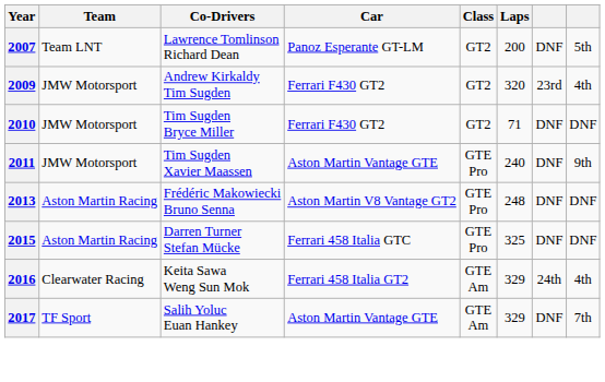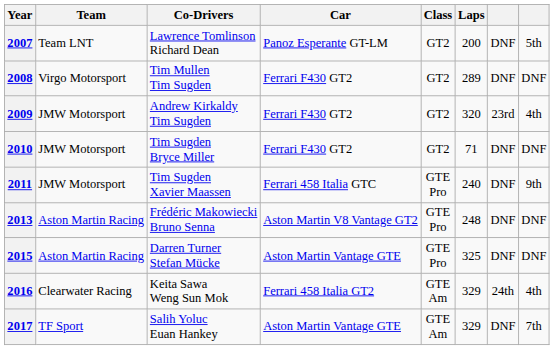 <table class="wikitable" style="text-align:center; font-size:90%">
 <tr>
 <th>Year</th>
 <th>Team</th>
 <th>Co-Drivers</th>
 <th>Car</th>
 <th>Class</th>
 <th>Laps</th>
 <th></th>
 <th></th>
 </tr>
 <tr>
 <th><a href='#'>2007</a></th>
 <td align="left"> Team LNT</td>
 <td align="left"> <a href='#'>Lawrence Tomlinson</a><br> Richard Dean</td>
 <td align="left"><a href='#'>Panoz Esperante</a> GT-LM</td>
 <td>GT2</td>
 <td>200</td>
 <td>DNF</td>
 <td>5th</td>
+</tr>
+<tr>
+<th><a href='#'>2008</a></th>
+<td align="left"> Virgo Motorsport</td>
+<td align="left"> <a href='#'>Tim Mullen</a><br> <a href='#'>Tim Sugden</a></td>
+<td align="left"><a href='#'>Ferrari F430</a> GT2</td>
+<td>GT2</td>
+<td>289</td>
+<td>DNF</td>
+<td>DNF</td>
 </tr>
 <tr>
 <th><a href='#'>2009</a></th>
 <td align="left"> JMW Motorsport</td>
 <td align="left"> <a href='#'>Andrew Kirkaldy</a><br> <a href='#'>Tim Sugden</a></td>
 <td align="left"><a href='#'>Ferrari F430</a> GT2</td>
 <td>GT2</td>
 <td>320</td>
 <td>23rd</td>
 <td>4th</td>
 </tr>
 <tr>
 <th><a href='#'>2010</a></th>
 <td align="left"> JMW Motorsport</td>
 <td align="left"> <a href='#'>Tim Sugden</a><br> <a href='#'>Bryce Miller</a></td>
 <td align="left"><a href='#'>Ferrari F430</a> GT2</td>
 <td>GT2</td>
 <td>71</td>
 <td>DNF</td>
 <td>DNF</td>
 </tr>
 <tr>
 <th><a href='#'>2011</a></th>
 <td align="left"> JMW Motorsport</td>
 <td align="left"> <a href='#'>Tim Sugden</a><br> <a href='#'>Xavier Maassen</a></td>
-<td align="left"><a href='#'>Aston Martin Vantage GTE</a></td>
+<td align="left"><a href='#'>Ferrari 458 Italia</a> GTC</td>
 <td>GTE<br>Pro</td>
 <td>240</td>
 <td>DNF</td>
 <td>9th</td>
 </tr>
 <tr>
 <th><a href='#'>2013</a></th>
 <td align="left"> <a href='#'>Aston Martin Racing</a></td>
 <td align="left"> <a href='#'>Frédéric Makowiecki</a><br> <a href='#'>Bruno Senna</a></td>
 <td align="left"><a href='#'>Aston Martin V8 Vantage GT2</a></td>
 <td>GTE<br>Pro</td>
 <td>248</td>
 <td>DNF</td>
 <td>DNF</td>
 </tr>
 <tr>
 <th><a href='#'>2015</a></th>
 <td align="left"> <a href='#'>Aston Martin Racing</a></td>
 <td align="left"> <a href='#'>Darren Turner</a><br> <a href='#'>Stefan Mücke</a></td>
-<td align="left"><a href='#'>Ferrari 458 Italia</a> GTC</td>
+<td align="left"><a href='#'>Aston Martin Vantage GTE</a></td>
 <td>GTE<br>Pro</td>
 <td>325</td>
 <td>DNF</td>
 <td>DNF</td>
 </tr>
 <tr>
 <th><a href='#'>2016</a></th>
 <td align="left"> Clearwater Racing</td>
 <td align="left"> Keita Sawa<br> Weng Sun Mok</td>
 <td align="left"><a href='#'>Ferrari 458 Italia GT2</a></td>
 <td>GTE<br>Am</td>
 <td>329</td>
 <td>24th</td>
 <td>4th</td>
 </tr>
 <tr>
 <th><a href='#'>2017</a></th>
 <td align="left"> <a href='#'>TF Sport</a></td>
 <td align="left"> <a href='#'>Salih Yoluc</a><br> Euan Hankey</td>
 <td align="left"><a href='#'>Aston Martin Vantage GTE</a></td>
 <td>GTE<br>Am</td>
 <td>329</td>
 <td>DNF</td>
 <td>7th</td>
 </tr>
 </table>
